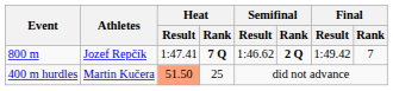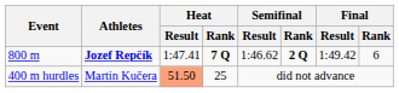 <table class="wikitable" border="1" style="font-size:90%">
 <tr>
 <th rowspan="2">Event</th>
 <th rowspan="2">Athletes</th>
 <th colspan="2">Heat</th>
 <th colspan="2">Semifinal</th>
 <th colspan="2">Final</th>
 </tr>
 <tr>
 <th>Result</th>
 <th>Rank</th>
 <th>Result</th>
 <th>Rank</th>
 <th>Result</th>
 <th>Rank</th>
 </tr>
 <tr>
 <td><a href='#'>800 m</a></td>
-<td><a href='#'>Jozef Repčík</a></td>
+<td><strong><a href='#'>Jozef Repčík</a></strong></td>
 <td align=center>1:47.41</td>
 <td align=center><strong>7 Q</strong></td>
 <td align=center>1:46.62</td>
 <td align=center><strong>2 Q</strong></td>
 <td align=center>1:49.42</td>
-<td align=center>7</td>
+<td align=center>6</td>
 </tr>
 <tr>
 <td><a href='#'>400 m hurdles</a></td>
 <td><a href='#'>Martin Kučera</a></td>
 <td align=center style="background: lightsalmon;">51.50</td>
 <td align=center>25</td>
 <td align=center colspan="4">did not advance</td>
 </tr>
 </table>
